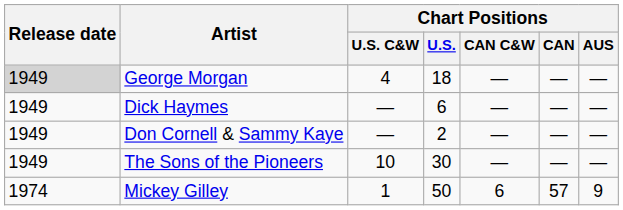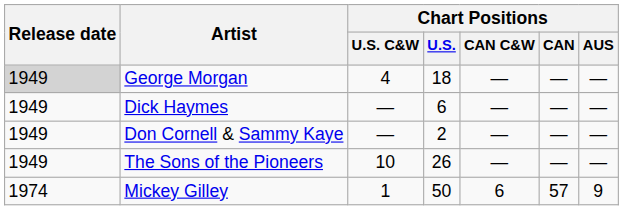 <table class="wikitable">
 <tr>
 <th rowspan="2">Release date</th>
 <th rowspan="2">Artist</th>
 <th colspan="5">Chart Positions</th>
 </tr>
 <tr>
 <th><sup>U.S. C&W</sup></th>
 <th><sup><a href='#'>U.S.</a></sup></th>
 <th><sup>CAN C&W</sup></th>
 <th><sup>CAN</sup></th>
 <th><sup>AUS</sup></th>
 </tr>
 <tr>
 <td style="background: lightgrey;">1949</td>
 <td><a href='#'>George Morgan</a></td>
 <td style="text-align:center;">4</td>
 <td style="text-align:center;">18</td>
 <td style="text-align:center;">—</td>
 <td style="text-align:center;">—</td>
 <td style="text-align:center;">—</td>
 </tr>
 <tr>
 <td>1949</td>
 <td><a href='#'>Dick Haymes</a></td>
 <td style="text-align:center;">—</td>
 <td style="text-align:center;">6</td>
 <td style="text-align:center;">—</td>
 <td style="text-align:center;">—</td>
 <td style="text-align:center;">—</td>
 </tr>
 <tr>
 <td>1949</td>
 <td><a href='#'>Don Cornell</a> & <a href='#'>Sammy Kaye</a></td>
 <td style="text-align:center;">—</td>
 <td style="text-align:center;">2</td>
 <td style="text-align:center;">—</td>
 <td style="text-align:center;">—</td>
 <td style="text-align:center;">—</td>
 </tr>
 <tr>
 <td>1949</td>
 <td><a href='#'>The Sons of the Pioneers</a></td>
 <td style="text-align:center;">10</td>
-<td style="text-align:center;">30</td>
+<td style="text-align:center;">26</td>
 <td style="text-align:center;">—</td>
 <td style="text-align:center;">—</td>
 <td style="text-align:center;">—</td>
 </tr>
 <tr>
 <td>1974</td>
 <td><a href='#'>Mickey Gilley</a></td>
 <td style="text-align:center;">1</td>
 <td style="text-align:center;">50</td>
 <td style="text-align:center;">6</td>
 <td style="text-align:center;">57</td>
 <td style="text-align:center;">9</td>
 </tr>
 </table>
